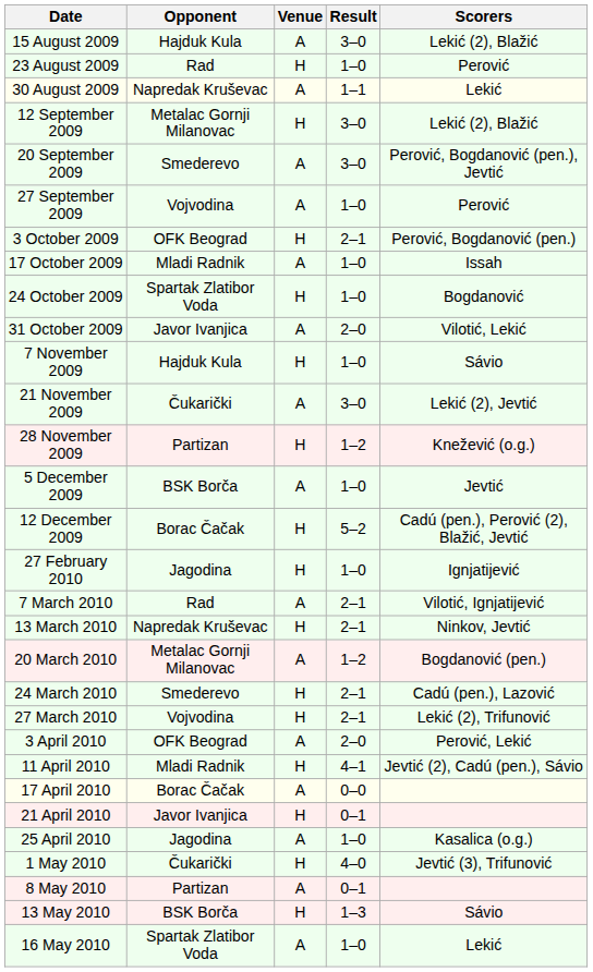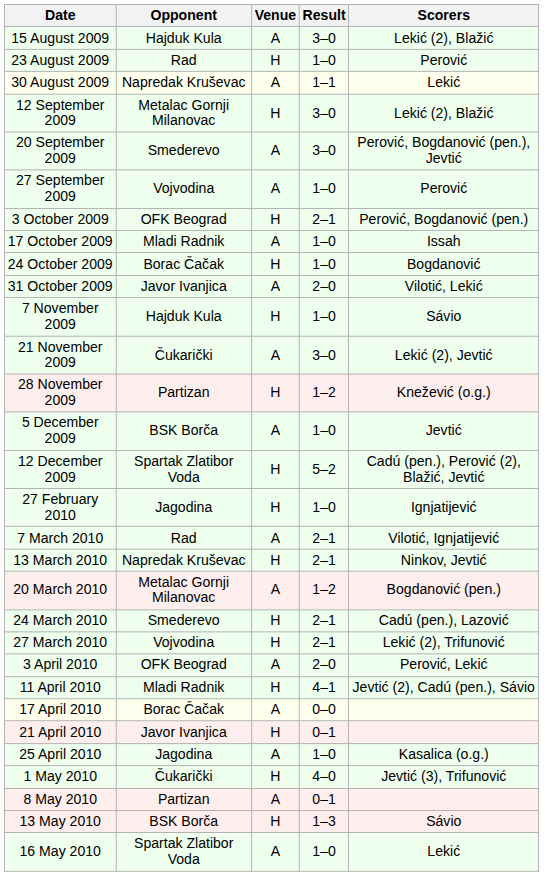 <table class="wikitable sortable" style="font-size:100%; text-align:center">
 <tr>
 <th>Date</th>
 <th>Opponent</th>
 <th>Venue</th>
 <th>Result</th>
 <th>Scorers</th>
 </tr>
 <tr bgcolor = "#EEFFEE">
 <td>15 August 2009</td>
 <td>Hajduk Kula</td>
 <td>A</td>
 <td>3–0</td>
 <td>Lekić (2), Blažić</td>
 </tr>
 <tr bgcolor = "#EEFFEE">
 <td>23 August 2009</td>
 <td>Rad</td>
 <td>H</td>
 <td>1–0</td>
 <td>Perović</td>
 </tr>
 <tr bgcolor = "#FFFFEE">
 <td>30 August 2009</td>
 <td>Napredak Kruševac</td>
 <td>A</td>
 <td>1–1</td>
 <td>Lekić</td>
 </tr>
 <tr bgcolor = "#EEFFEE">
 <td>12 September 2009</td>
 <td>Metalac Gornji Milanovac</td>
 <td>H</td>
 <td>3–0</td>
 <td>Lekić (2), Blažić</td>
 </tr>
 <tr bgcolor = "#EEFFEE">
 <td>20 September 2009</td>
 <td>Smederevo</td>
 <td>A</td>
 <td>3–0</td>
 <td>Perović, Bogdanović (pen.), Jevtić</td>
 </tr>
 <tr bgcolor = "#EEFFEE">
 <td>27 September 2009</td>
 <td>Vojvodina</td>
 <td>A</td>
 <td>1–0</td>
 <td>Perović</td>
 </tr>
 <tr bgcolor = "#EEFFEE">
 <td>3 October 2009</td>
 <td>OFK Beograd</td>
 <td>H</td>
 <td>2–1</td>
 <td>Perović, Bogdanović (pen.)</td>
 </tr>
 <tr bgcolor = "#EEFFEE">
 <td>17 October 2009</td>
 <td>Mladi Radnik</td>
 <td>A</td>
 <td>1–0</td>
 <td>Issah</td>
 </tr>
 <tr bgcolor = "#EEFFEE">
 <td>24 October 2009</td>
-<td>Spartak Zlatibor Voda</td>
+<td>Borac Čačak</td>
 <td>H</td>
 <td>1–0</td>
 <td>Bogdanović</td>
 </tr>
 <tr bgcolor = "#EEFFEE">
 <td>31 October 2009</td>
 <td>Javor Ivanjica</td>
 <td>A</td>
 <td>2–0</td>
 <td>Vilotić, Lekić</td>
 </tr>
 <tr bgcolor = "#EEFFEE">
 <td>7 November 2009</td>
 <td>Hajduk Kula</td>
 <td>H</td>
 <td>1–0</td>
 <td>Sávio</td>
 </tr>
 <tr bgcolor = "#EEFFEE">
 <td>21 November 2009</td>
 <td>Čukarički</td>
 <td>A</td>
 <td>3–0</td>
 <td>Lekić (2), Jevtić</td>
 </tr>
 <tr bgcolor = "#FFEEEE">
 <td>28 November 2009</td>
 <td>Partizan</td>
 <td>H</td>
 <td>1–2</td>
 <td>Knežević (o.g.)</td>
 </tr>
 <tr bgcolor = "#EEFFEE">
 <td>5 December 2009</td>
 <td>BSK Borča</td>
 <td>A</td>
 <td>1–0</td>
 <td>Jevtić</td>
 </tr>
 <tr bgcolor = "#EEFFEE">
 <td>12 December 2009</td>
-<td>Borac Čačak</td>
+<td>Spartak Zlatibor Voda</td>
 <td>H</td>
 <td>5–2</td>
 <td>Cadú (pen.), Perović (2), Blažić, Jevtić</td>
 </tr>
 <tr bgcolor = "#EEFFEE">
 <td>27 February 2010</td>
 <td>Jagodina</td>
 <td>H</td>
 <td>1–0</td>
 <td>Ignjatijević</td>
 </tr>
 <tr bgcolor = "#EEFFEE">
 <td>7 March 2010</td>
 <td>Rad</td>
 <td>A</td>
 <td>2–1</td>
 <td>Vilotić, Ignjatijević</td>
 </tr>
 <tr bgcolor = "#EEFFEE">
 <td>13 March 2010</td>
 <td>Napredak Kruševac</td>
 <td>H</td>
 <td>2–1</td>
 <td>Ninkov, Jevtić</td>
 </tr>
 <tr bgcolor = "#FFEEEE">
 <td>20 March 2010</td>
 <td>Metalac Gornji Milanovac</td>
 <td>A</td>
 <td>1–2</td>
 <td>Bogdanović (pen.)</td>
 </tr>
 <tr bgcolor = "#EEFFEE">
 <td>24 March 2010</td>
 <td>Smederevo</td>
 <td>H</td>
 <td>2–1</td>
 <td>Cadú (pen.), Lazović</td>
 </tr>
 <tr bgcolor = "#EEFFEE">
 <td>27 March 2010</td>
 <td>Vojvodina</td>
 <td>H</td>
 <td>2–1</td>
 <td>Lekić (2), Trifunović</td>
 </tr>
 <tr bgcolor = "#EEFFEE">
 <td>3 April 2010</td>
 <td>OFK Beograd</td>
 <td>A</td>
 <td>2–0</td>
 <td>Perović, Lekić</td>
 </tr>
 <tr bgcolor = "#EEFFEE">
 <td>11 April 2010</td>
 <td>Mladi Radnik</td>
 <td>H</td>
 <td>4–1</td>
 <td>Jevtić (2), Cadú (pen.), Sávio</td>
 </tr>
 <tr bgcolor = "#FFFFEE">
 <td>17 April 2010</td>
 <td>Borac Čačak</td>
 <td>A</td>
 <td>0–0</td>
 <td></td>
 </tr>
 <tr bgcolor = "#FFEEEE">
 <td>21 April 2010</td>
 <td>Javor Ivanjica</td>
 <td>H</td>
 <td>0–1</td>
 <td></td>
 </tr>
 <tr bgcolor = "#EEFFEE">
 <td>25 April 2010</td>
 <td>Jagodina</td>
 <td>A</td>
 <td>1–0</td>
 <td>Kasalica (o.g.)</td>
 </tr>
 <tr bgcolor = "#EEFFEE">
 <td>1 May 2010</td>
 <td>Čukarički</td>
 <td>H</td>
 <td>4–0</td>
 <td>Jevtić (3), Trifunović</td>
 </tr>
 <tr bgcolor = "#FFEEEE">
 <td>8 May 2010</td>
 <td>Partizan</td>
 <td>A</td>
 <td>0–1</td>
 <td></td>
 </tr>
 <tr bgcolor = "#FFEEEE">
 <td>13 May 2010</td>
 <td>BSK Borča</td>
 <td>H</td>
 <td>1–3</td>
 <td>Sávio</td>
 </tr>
 <tr bgcolor = "#EEFFEE">
 <td>16 May 2010</td>
 <td>Spartak Zlatibor Voda</td>
 <td>A</td>
 <td>1–0</td>
 <td>Lekić</td>
 </tr>
 </table>
